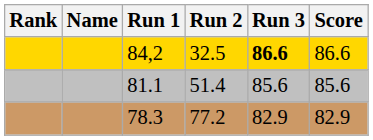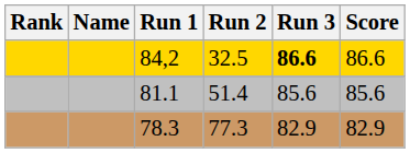 <table class="wikitable">
 <tr>
 <th>Rank</th>
 <th>Name</th>
 <th>Run 1</th>
 <th>Run 2</th>
 <th>Run 3</th>
 <th>Score</th>
 </tr>
 <tr bgcolor="gold">
 <td></td>
 <td></td>
 <td>84,2</td>
 <td>32.5</td>
 <td><strong>86.6</strong></td>
 <td>86.6</td>
 </tr>
 <tr bgcolor="silver">
 <td></td>
 <td></td>
 <td>81.1</td>
 <td>51.4</td>
 <td>85.6</td>
 <td>85.6</td>
 </tr>
 <tr bgcolor="CC9966">
 <td></td>
 <td></td>
 <td>78.3</td>
-<td>77.2</td>
+<td>77.3</td>
 <td>82.9</td>
 <td>82.9</td>
 </tr>
 </table>
